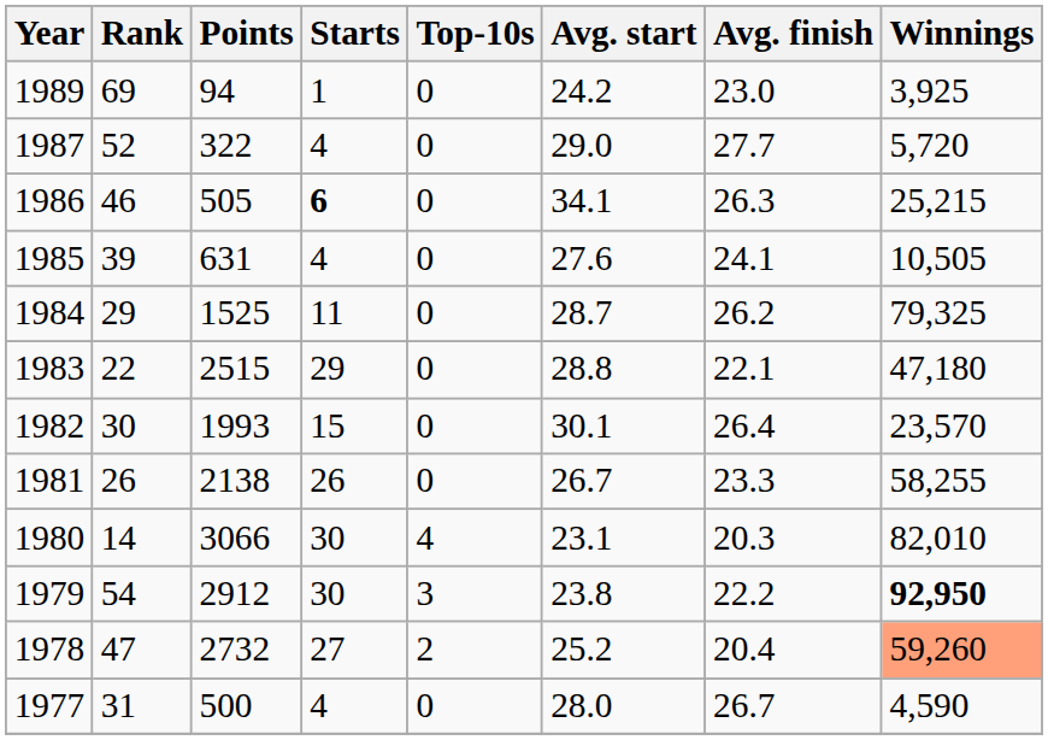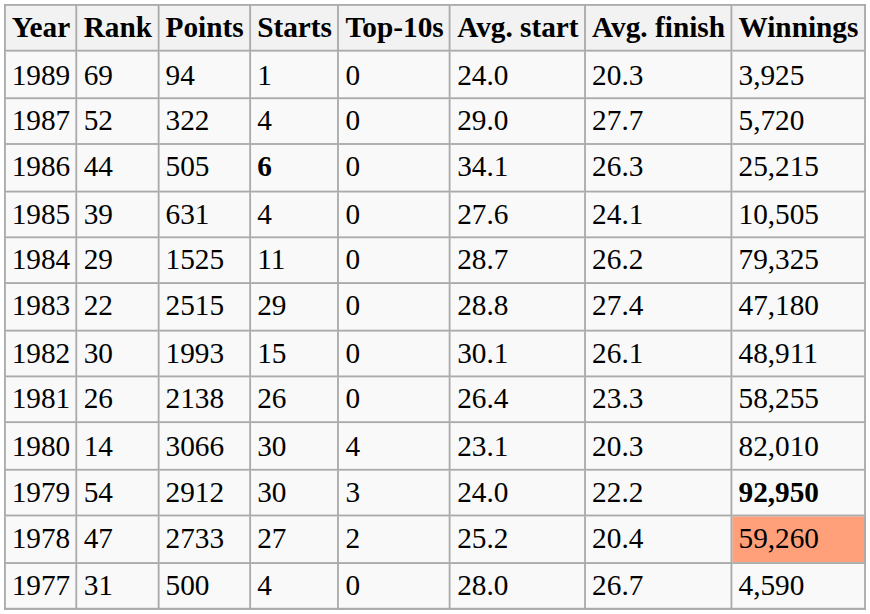 <table class="wikitable" border="1">
 <tr>
 <th>Year</th>
 <th>Rank</th>
 <th>Points</th>
 <th>Starts</th>
 <th>Top-10s</th>
 <th>Avg. start</th>
 <th>Avg. finish</th>
 <th>Winnings</th>
 </tr>
 <tr>
 <td>1989</td>
 <td>69</td>
 <td>94</td>
 <td>1</td>
 <td>0</td>
-<td>24.2</td>
-<td>23.0</td>
+<td>24.0</td>
+<td>20.3</td>
 <td>3,925</td>
 </tr>
 <tr>
 <td>1987</td>
 <td>52</td>
 <td>322</td>
 <td>4</td>
 <td>0</td>
 <td>29.0</td>
 <td>27.7</td>
 <td>5,720</td>
 </tr>
 <tr>
 <td>1986</td>
-<td>46</td>
+<td>44</td>
 <td>505</td>
 <td><strong>6</strong></td>
 <td>0</td>
 <td>34.1</td>
 <td>26.3</td>
 <td>25,215</td>
 </tr>
 <tr>
 <td>1985</td>
 <td>39</td>
 <td>631</td>
 <td>4</td>
 <td>0</td>
 <td>27.6</td>
 <td>24.1</td>
 <td>10,505</td>
 </tr>
 <tr>
 <td>1984</td>
 <td>29</td>
 <td>1525</td>
 <td>11</td>
 <td>0</td>
 <td>28.7</td>
 <td>26.2</td>
 <td>79,325</td>
 </tr>
 <tr>
 <td>1983</td>
 <td>22</td>
 <td>2515</td>
 <td>29</td>
 <td>0</td>
 <td>28.8</td>
-<td>22.1</td>
+<td>27.4</td>
 <td>47,180</td>
 </tr>
 <tr>
 <td>1982</td>
 <td>30</td>
 <td>1993</td>
 <td>15</td>
 <td>0</td>
 <td>30.1</td>
-<td>26.4</td>
-<td>23,570</td>
+<td>26.1</td>
+<td>48,911</td>
 </tr>
 <tr>
 <td>1981</td>
 <td>26</td>
 <td>2138</td>
 <td>26</td>
 <td>0</td>
-<td>26.7</td>
+<td>26.4</td>
 <td>23.3</td>
 <td>58,255</td>
 </tr>
 <tr>
 <td>1980</td>
 <td>14</td>
 <td>3066</td>
 <td>30</td>
 <td>4</td>
 <td>23.1</td>
 <td>20.3</td>
 <td>82,010</td>
 </tr>
 <tr>
 <td>1979</td>
 <td>54</td>
 <td>2912</td>
 <td>30</td>
 <td>3</td>
-<td>23.8</td>
+<td>24.0</td>
 <td>22.2</td>
 <td><strong>92,950</strong></td>
 </tr>
 <tr>
 <td>1978</td>
 <td>47</td>
-<td>2732</td>
+<td>2733</td>
 <td>27</td>
 <td>2</td>
 <td>25.2</td>
 <td>20.4</td>
 <td style="background: lightsalmon;">59,260</td>
 </tr>
 <tr>
 <td>1977</td>
 <td>31</td>
 <td>500</td>
 <td>4</td>
 <td>0</td>
 <td>28.0</td>
 <td>26.7</td>
 <td>4,590</td>
 </tr>
 <tr>
 </tr>
 </table>
